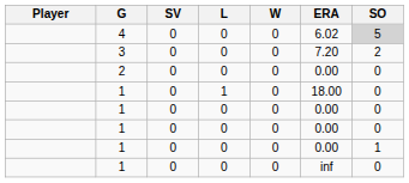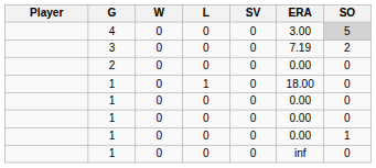 <table class="wikitable sortable">
 <tr>
 <th bgcolor="#DDDDFF" width="16%">Player</th>
 <th bgcolor="#DDDDFF" width="9%">G</th>
+<th bgcolor="#DDDDFF" width="9%">W</th>
+<th bgcolor="#DDDDFF" width="9%">L</th>
 <th bgcolor="#DDDDFF" width="9%">SV</th>
-<th bgcolor="#DDDDFF" width="9%">L</th>
-<th bgcolor="#DDDDFF" width="9%">W</th>
 <th bgcolor="#DDDDFF" width="9%">ERA</th>
 <th bgcolor="#DDDDFF" width="9%">SO</th>
 </tr>
 <tr align="center">
 <td></td>
 <td>4</td>
 <td>0</td>
 <td>0</td>
 <td>0</td>
-<td>6.02</td>
+<td>3.00</td>
 <td style="background: lightgrey;">5</td>
 </tr>
 <tr align="center">
 <td></td>
 <td>3</td>
 <td>0</td>
 <td>0</td>
 <td>0</td>
-<td>7.20</td>
+<td>7.19</td>
 <td>2</td>
 </tr>
 <tr align="center">
 <td></td>
 <td>2</td>
 <td>0</td>
 <td>0</td>
 <td>0</td>
 <td>0.00</td>
 <td>0</td>
 </tr>
 <tr align="center">
 <td></td>
 <td>1</td>
 <td>0</td>
 <td>1</td>
 <td>0</td>
 <td>18.00</td>
 <td>0</td>
 </tr>
 <tr align="center">
 <td></td>
 <td>1</td>
 <td>0</td>
 <td>0</td>
 <td>0</td>
 <td>0.00</td>
 <td>0</td>
 </tr>
 <tr align="center">
 <td></td>
 <td>1</td>
 <td>0</td>
 <td>0</td>
 <td>0</td>
 <td>0.00</td>
 <td>0</td>
 </tr>
 <tr align="center">
 <td></td>
 <td>1</td>
 <td>0</td>
 <td>0</td>
 <td>0</td>
 <td>0.00</td>
 <td>1</td>
 </tr>
 <tr align="center">
 <td></td>
 <td>1</td>
 <td>0</td>
 <td>0</td>
 <td>0</td>
 <td>inf</td>
 <td>0</td>
 </tr>
 </table>
